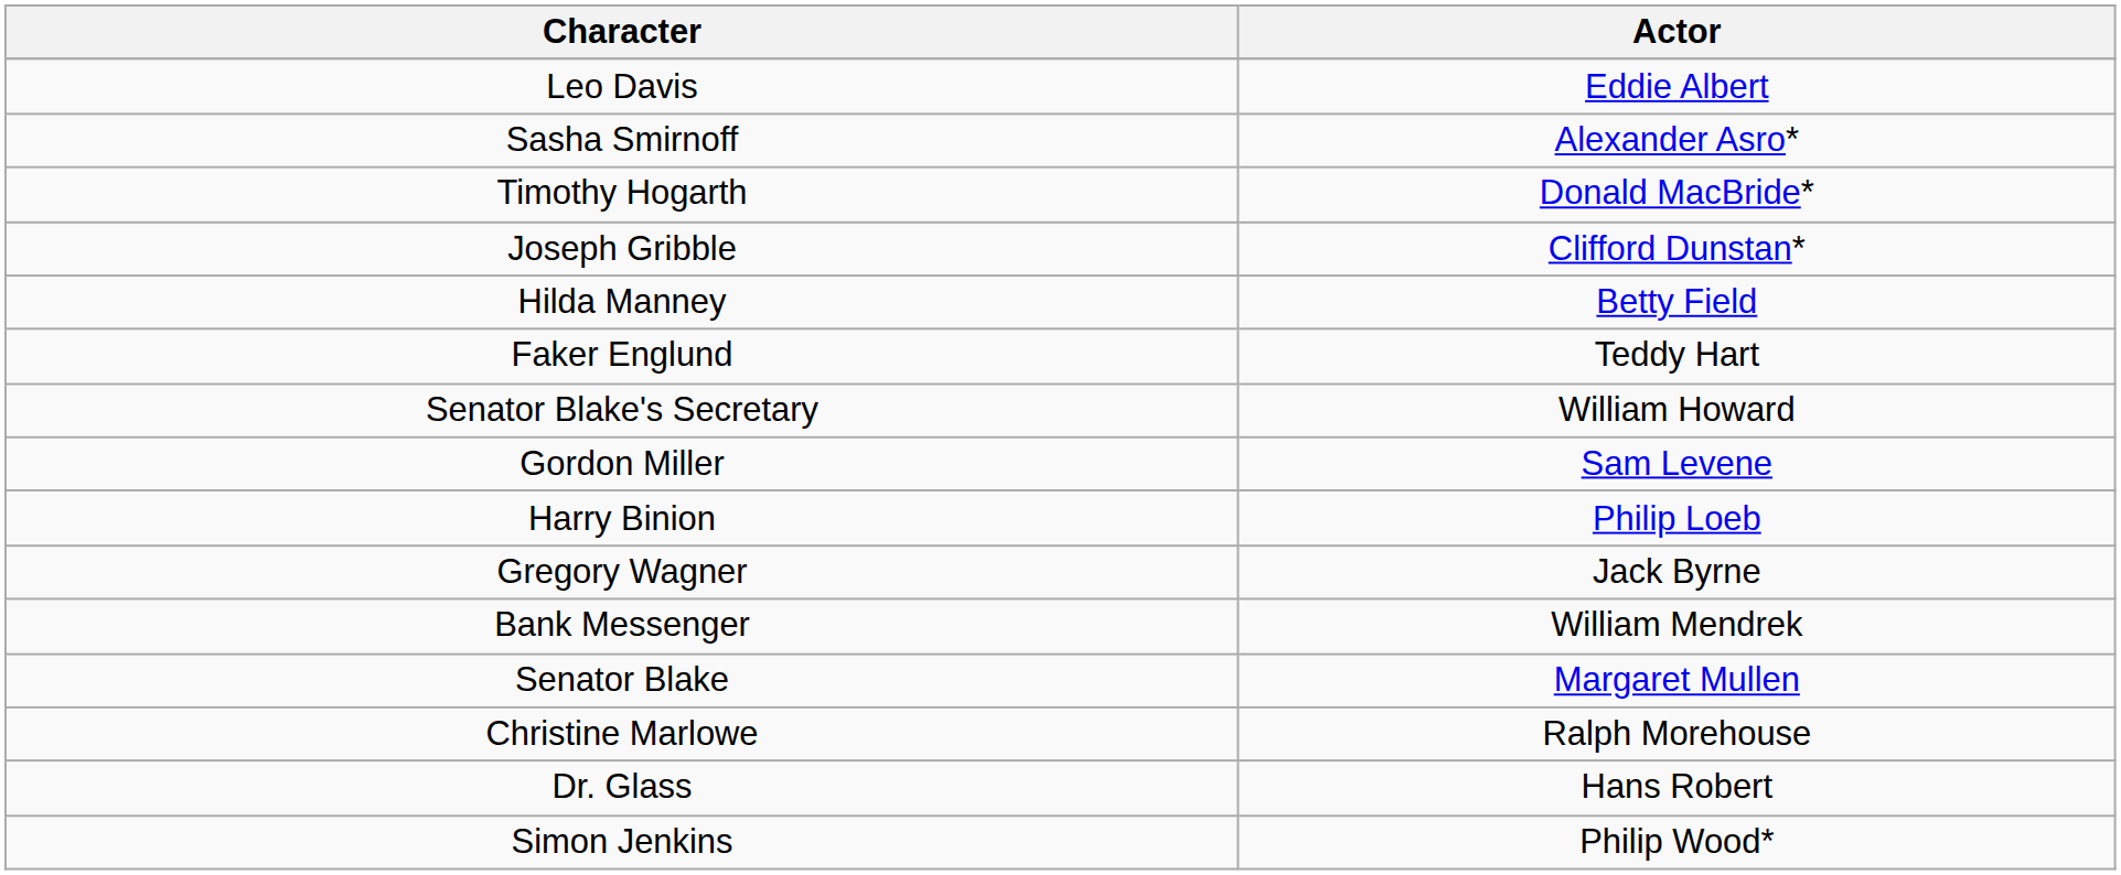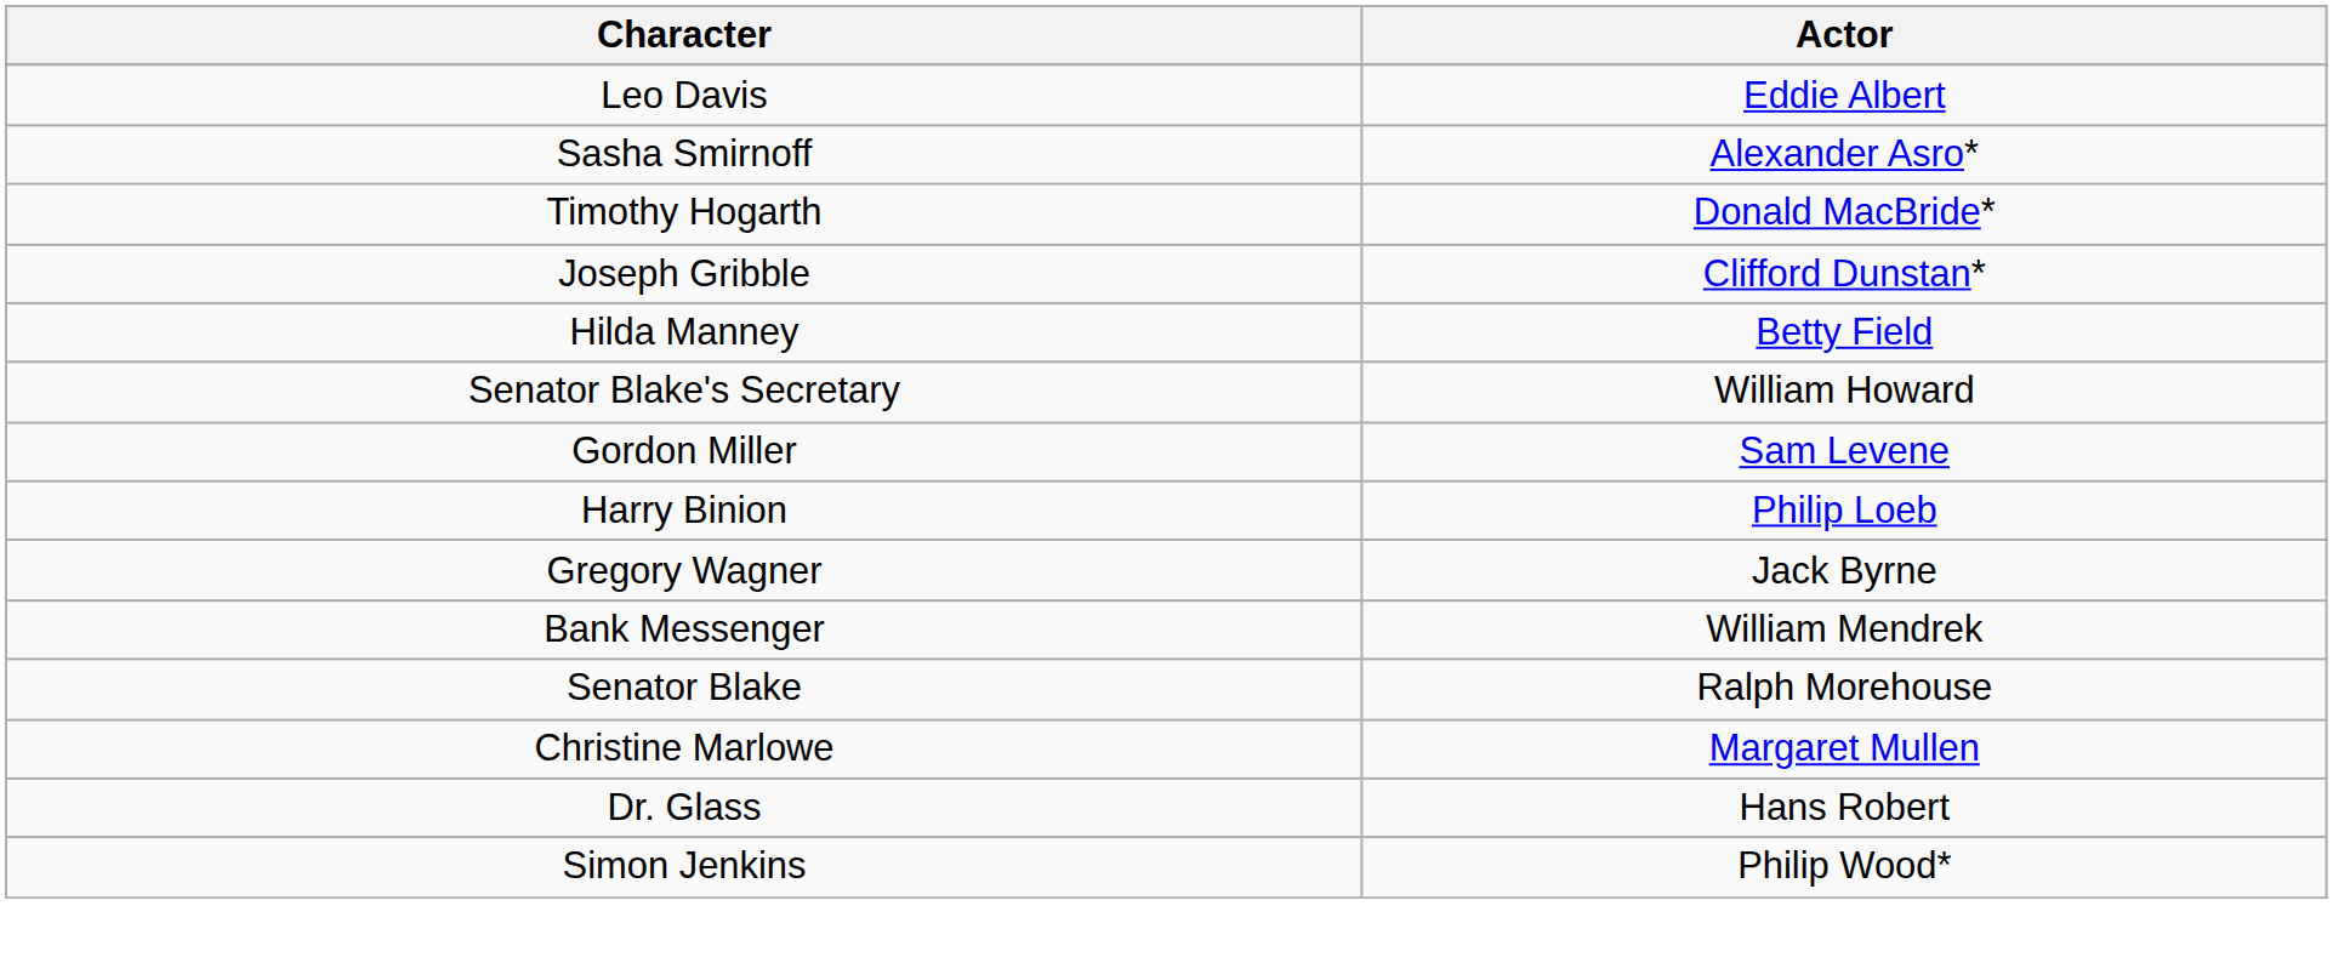 <table class="wikitable" width="50%" style="text-align: center">
 <tr>
 <th colwidth="50%">Character</th>
 <th colwidth="50%">Actor</th>
 </tr>
 <tr>
 </tr>
 <tr>
 <td>Leo Davis</td>
 <td><a href='#'>Eddie Albert</a></td>
 </tr>
 <tr>
 <td>Sasha Smirnoff</td>
 <td><a href='#'>Alexander Asro</a>*</td>
 </tr>
 <tr>
 <td>Timothy Hogarth</td>
 <td><a href='#'>Donald MacBride</a>*</td>
 </tr>
 <tr>
 <td>Joseph Gribble</td>
 <td><a href='#'>Clifford Dunstan</a>*</td>
 </tr>
 <tr>
 <td>Hilda Manney</td>
 <td><a href='#'>Betty Field</a></td>
 </tr>
 <tr>
-<td>Faker Englund</td>
-<td>Teddy Hart</td>
-</tr>
-<tr>
 <td>Senator Blake's Secretary</td>
 <td>William Howard</td>
 </tr>
 <tr>
 <td>Gordon Miller</td>
 <td><a href='#'>Sam Levene</a></td>
 </tr>
 <tr>
 <td>Harry Binion</td>
 <td><a href='#'>Philip Loeb</a></td>
 </tr>
 <tr>
 <td>Gregory Wagner</td>
 <td>Jack Byrne</td>
 </tr>
 <tr>
 <td>Bank Messenger</td>
 <td>William Mendrek</td>
 </tr>
 <tr>
 <td>Senator Blake</td>
-<td><a href='#'>Margaret Mullen</a></td>
+<td>Ralph Morehouse</td>
 </tr>
 <tr>
 <td>Christine Marlowe</td>
-<td>Ralph Morehouse</td>
+<td><a href='#'>Margaret Mullen</a></td>
 </tr>
 <tr>
 <td>Dr. Glass</td>
 <td>Hans Robert</td>
 </tr>
 <tr>
 <td>Simon Jenkins</td>
 <td>Philip Wood*</td>
 </tr>
 </table>
